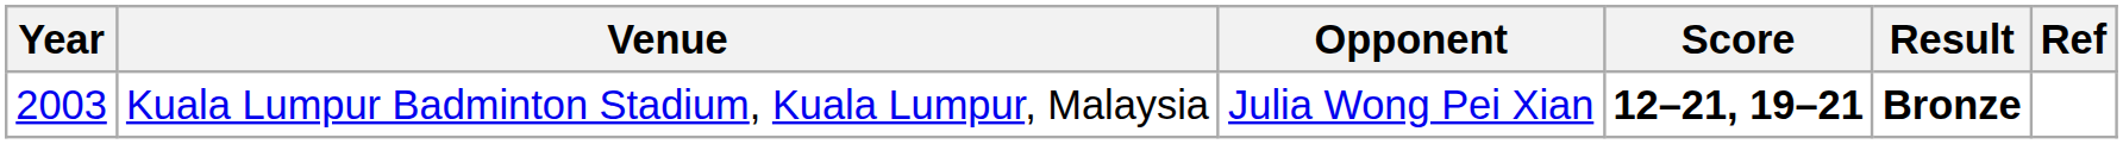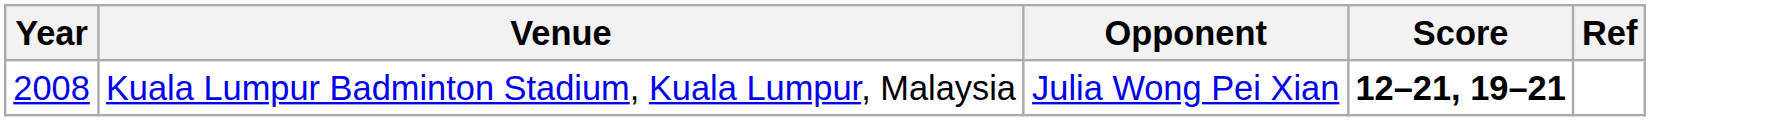 <table class="sortable wikitable" style="font-size: 90%;">
 <tr>
 <th>Year</th>
 <th>Venue</th>
 <th>Opponent</th>
 <th>Score</th>
-<th>Result</th>
 <th>Ref</th>
 </tr>
 <tr style="background:white">
-<td align="center"><a href='#'>2003</a></td>
+<td align="center"><a href='#'>2008</a></td>
 <td align="left"><a href='#'>Kuala Lumpur Badminton Stadium</a>, <a href='#'>Kuala Lumpur</a>, Malaysia</td>
 <td align="left"> <a href='#'>Julia Wong Pei Xian</a></td>
 <td align="left"><strong>12–21, 19–21</strong></td>
-<td style="text-align:left; background:white"> <strong>Bronze</strong></td>
 <td style="text-align:center; background:white"></td>
 </tr>
 </table>
